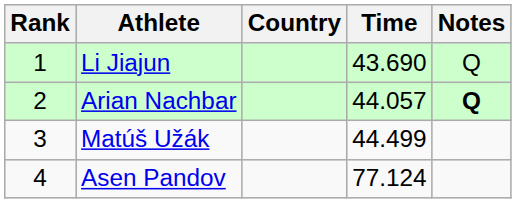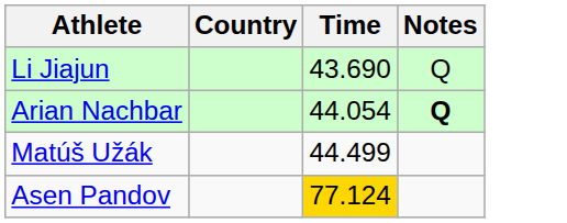 <table class="wikitable sortable" style="text-align:center">
 <tr>
-<th>Rank</th>
 <th>Athlete</th>
 <th>Country</th>
 <th>Time</th>
 <th>Notes</th>
 </tr>
 <tr bgcolor=ccffcc>
-<td>1</td>
 <td align=left><a href='#'>Li Jiajun</a></td>
 <td align=left></td>
 <td>43.690</td>
 <td>Q</td>
 </tr>
 <tr bgcolor=ccffcc>
-<td>2</td>
 <td align=left><a href='#'>Arian Nachbar</a></td>
 <td align=left></td>
-<td>44.057</td>
+<td>44.054</td>
 <td><strong>Q</strong></td>
 </tr>
 <tr>
-<td>3</td>
 <td align=left><a href='#'>Matúš Užák</a></td>
 <td align=left></td>
 <td>44.499</td>
 <td></td>
 </tr>
 <tr>
-<td>4</td>
 <td align=left><a href='#'>Asen Pandov</a></td>
 <td align=left></td>
-<td>77.124</td>
+<td style="background: gold;">77.124</td>
 <td></td>
 </tr>
 </table>
